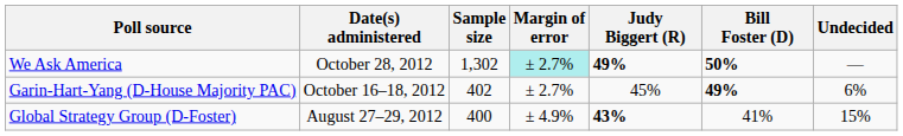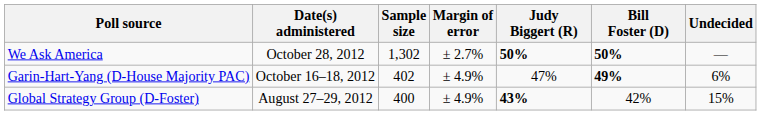 <table class="wikitable">
 <tr>
 <th>Poll source</th>
 <th>Date(s)<br>administered</th>
 <th>Sample<br>size</th>
 <th>Margin of<br>error</th>
 <th style="width:100px;">Judy<br>Biggert (R)</th>
 <th style="width:100px;">Bill<br>Foster (D)</th>
 <th>Undecided</th>
 </tr>
 <tr>
 <td><a href='#'>We Ask America</a></td>
 <td align=center>October 28, 2012</td>
 <td align=center>1,302</td>
-<td align=center style="background: paleturquoise;">± 2.7%</td>
-<td><strong>49%</strong></td>
+<td align=center>± 2.7%</td>
+<td><strong>50%</strong></td>
 <td><strong>50%</strong></td>
 <td align=center>—</td>
 </tr>
 <tr>
 <td><a href='#'>Garin-Hart-Yang (D-House Majority PAC)</a></td>
 <td align=center>October 16–18, 2012</td>
 <td align=center>402</td>
-<td align=center>± 2.7%</td>
-<td align=center>45%</td>
+<td align=center>± 4.9%</td>
+<td align=center>47%</td>
 <td><strong>49%</strong></td>
 <td align=center>6%</td>
 </tr>
 <tr>
 <td><a href='#'>Global Strategy Group (D-Foster)</a></td>
 <td align=center>August 27–29, 2012</td>
 <td align=center>400</td>
 <td align=center>± 4.9%</td>
 <td><strong>43%</strong></td>
-<td align=center>41%</td>
+<td align=center>42%</td>
 <td align=center>15%</td>
 </tr>
 </table>
